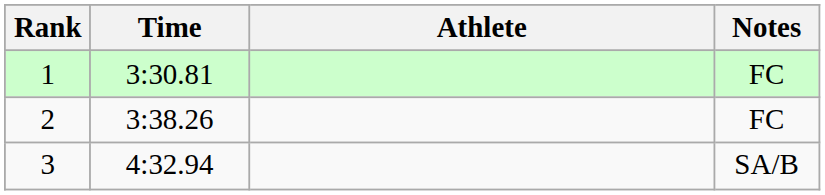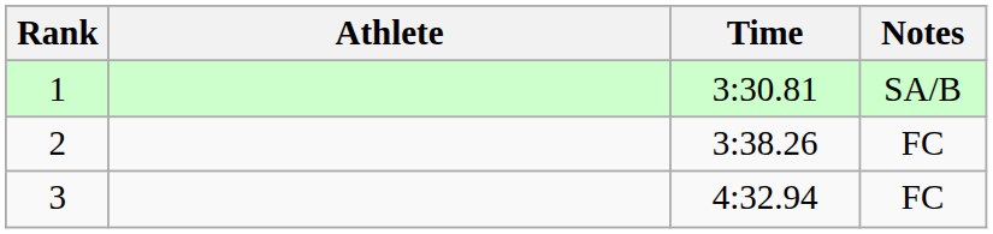 <table class=wikitable style="text-align:center">
 <tr>
 <th width=40>Rank</th>
+<th width=250>Athlete</th>
 <th width=80>Time</th>
-<th width=250>Athlete</th>
 <th width=50>Notes</th>
 </tr>
 <tr bgcolor="ccffcc">
 <td>1</td>
+<td align=left></td>
 <td>3:30.81</td>
-<td align=left></td>
-<td>FC</td>
+<td>SA/B</td>
 </tr>
 <tr>
 <td>2</td>
+<td align=left></td>
 <td>3:38.26</td>
-<td align=left></td>
 <td>FC</td>
 </tr>
 <tr>
 <td>3</td>
+<td align=left></td>
 <td>4:32.94</td>
-<td align=left></td>
-<td>SA/B</td>
+<td>FC</td>
 </tr>
 </table>
